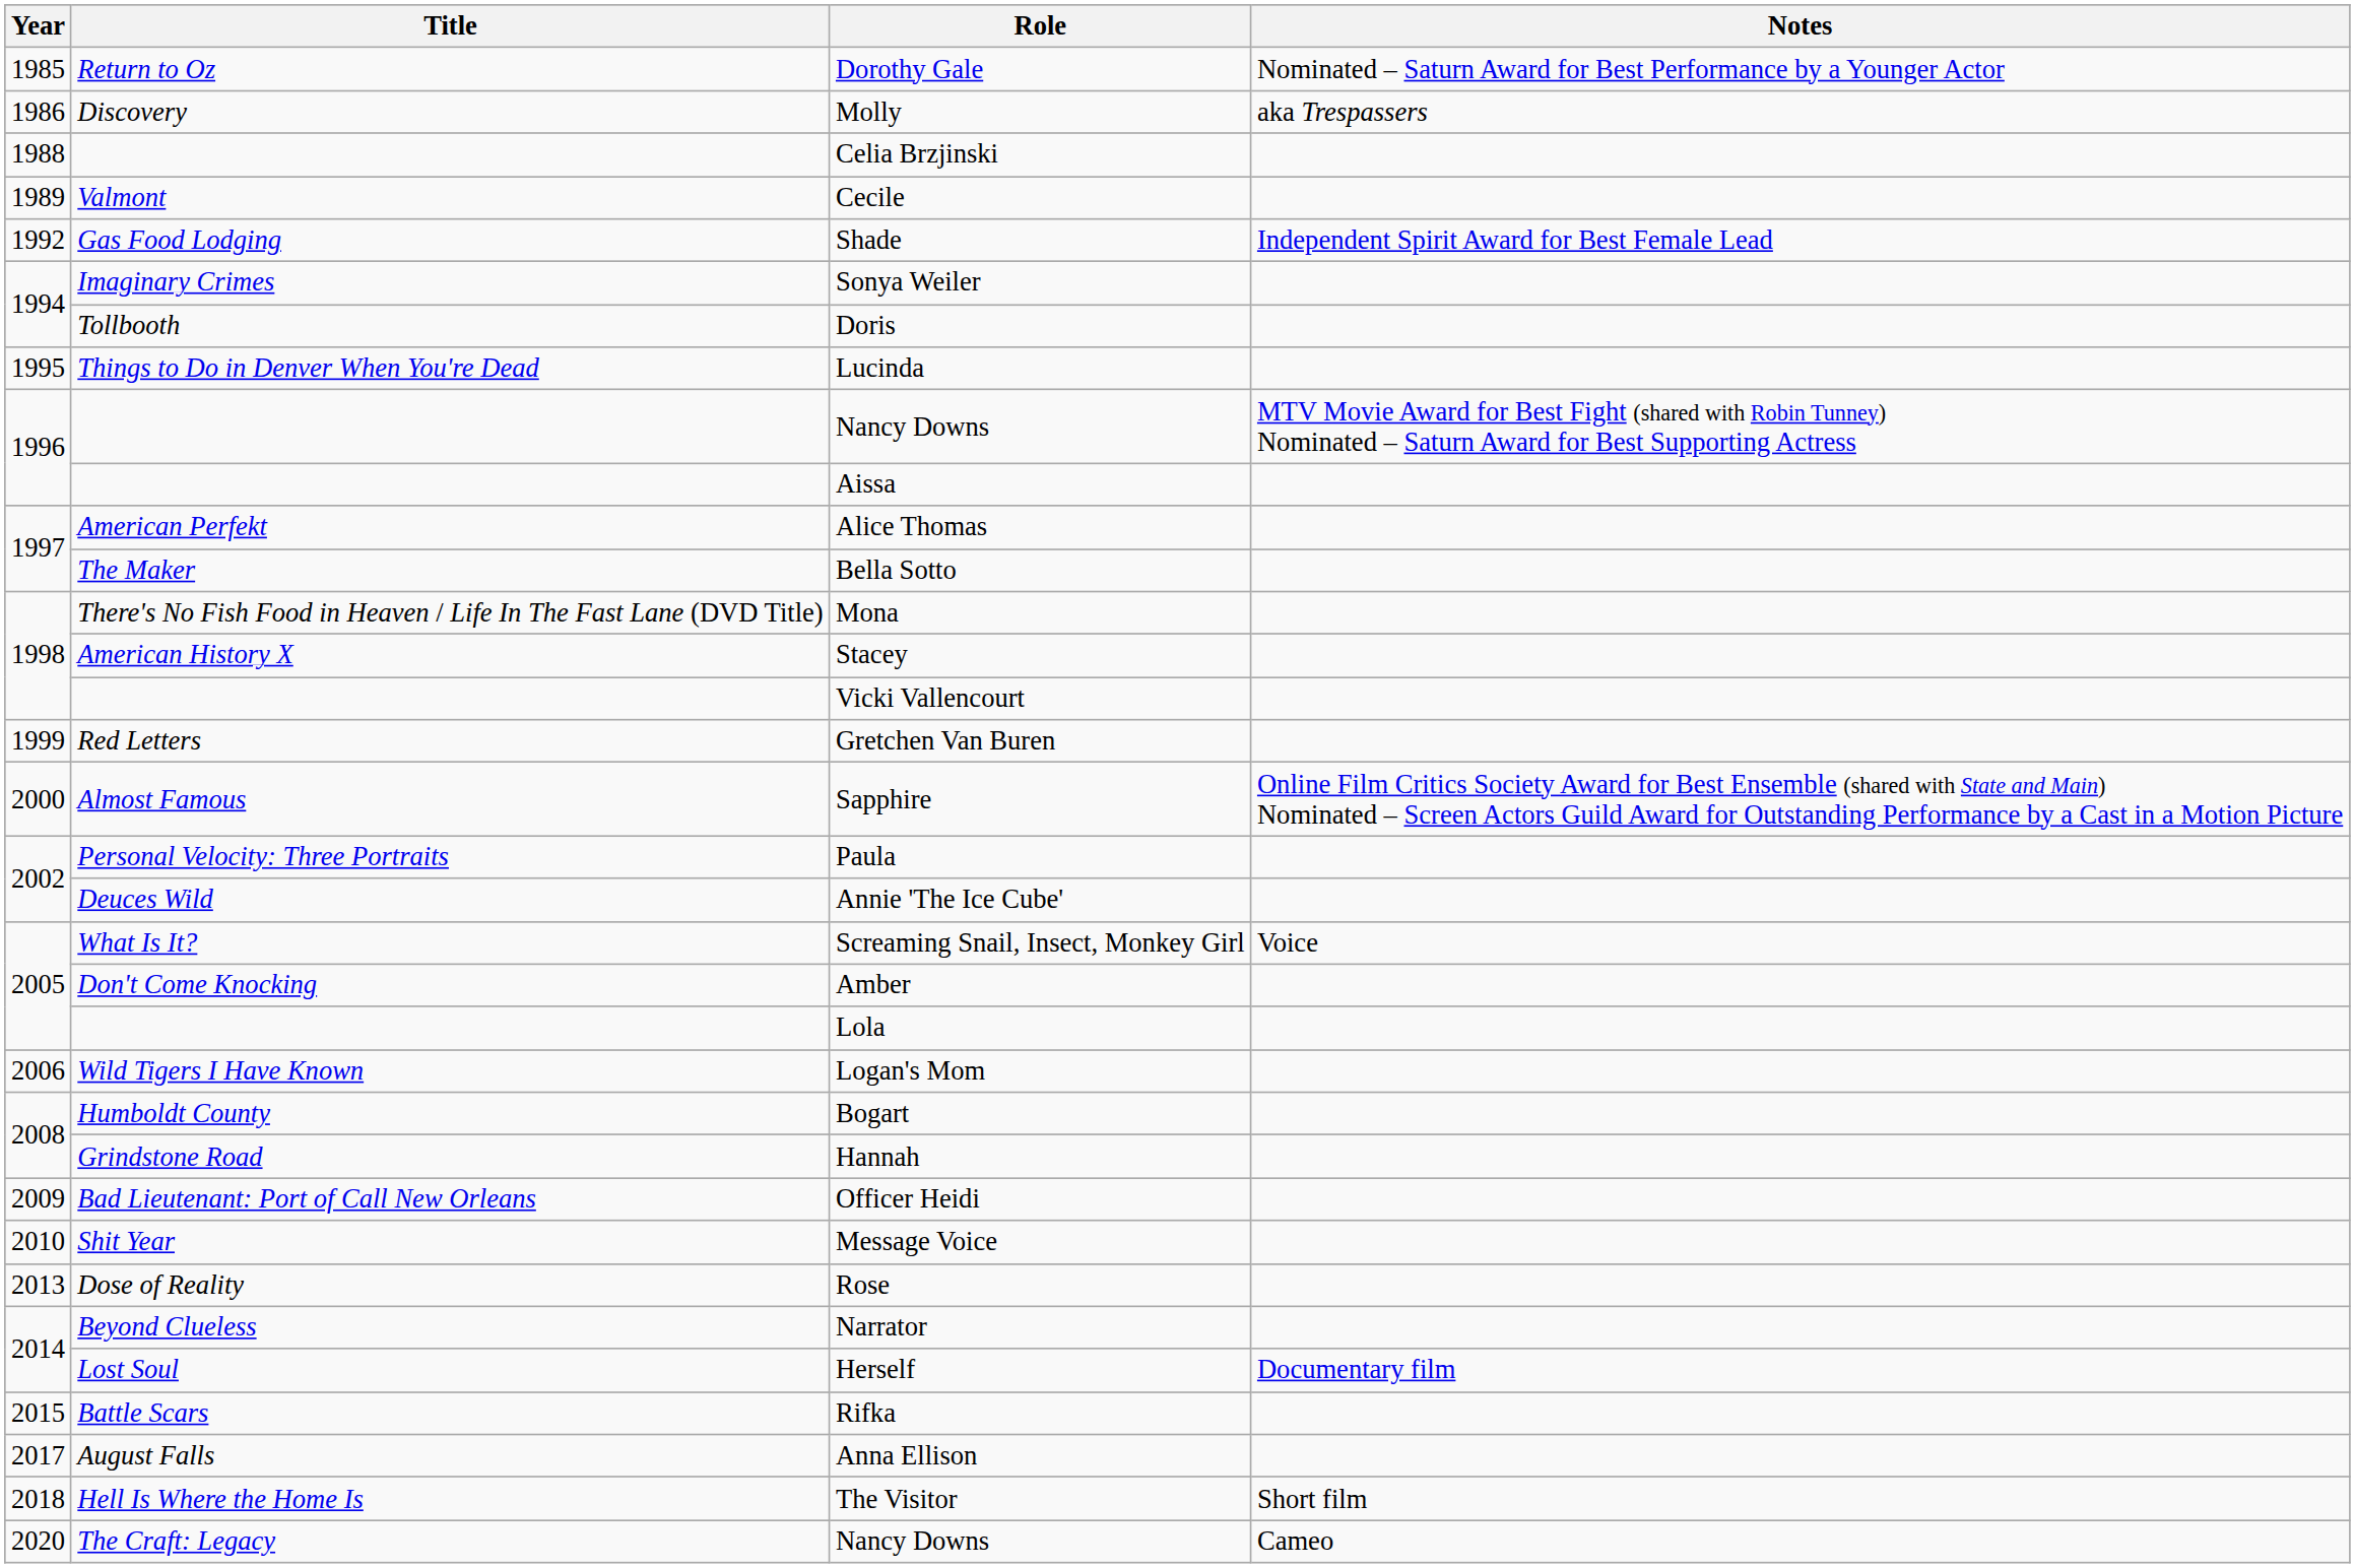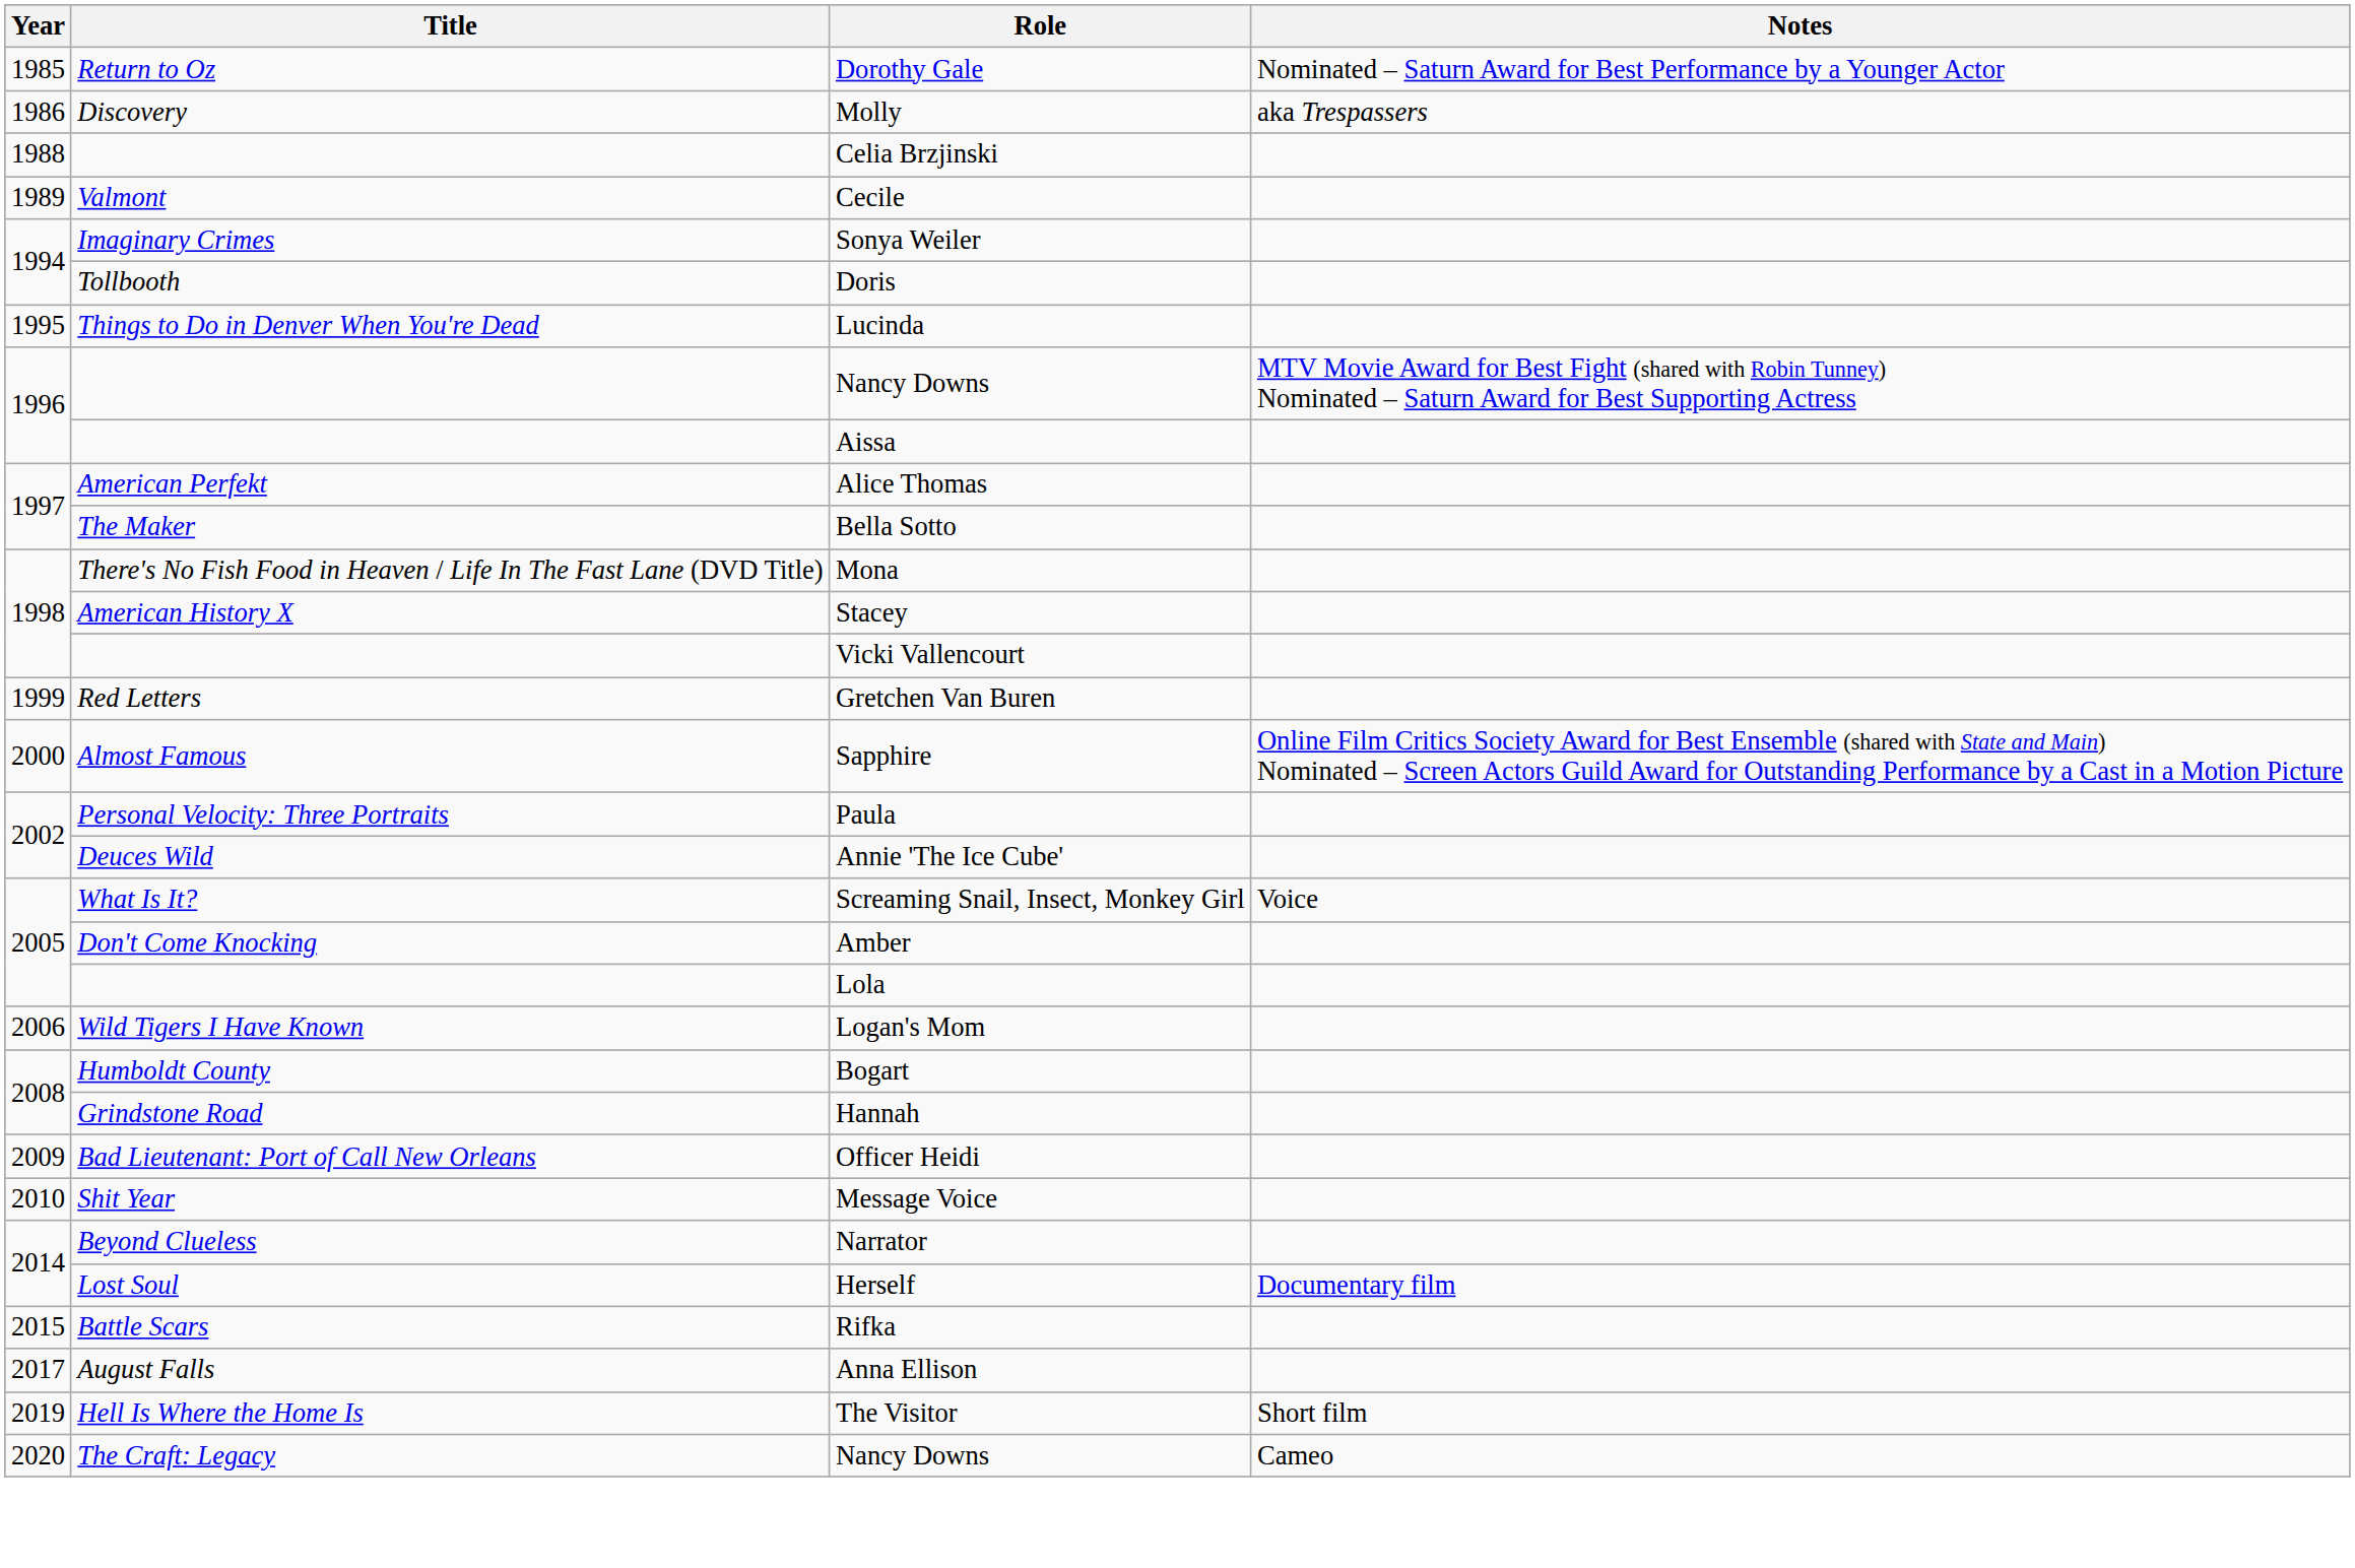 <table class="wikitable sortable">
 <tr>
 <th>Year</th>
 <th>Title</th>
 <th>Role</th>
 <th class="unsortable">Notes</th>
 </tr>
 <tr>
 <td>1985</td>
 <td><em><a href='#'>Return to Oz</a></em></td>
 <td><a href='#'>Dorothy Gale</a></td>
 <td>Nominated – <a href='#'>Saturn Award for Best Performance by a Younger Actor</a></td>
 </tr>
 <tr>
 <td>1986</td>
 <td><em>Discovery</em></td>
 <td>Molly</td>
 <td>aka <em>Trespassers</em></td>
 </tr>
 <tr>
 <td>1988</td>
 <td><em></em></td>
 <td>Celia Brzjinski</td>
 <td></td>
 </tr>
 <tr>
 <td>1989</td>
 <td><em><a href='#'>Valmont</a></em></td>
 <td>Cecile</td>
 <td></td>
-</tr>
-<tr>
-<td>1992</td>
-<td><em><a href='#'>Gas Food Lodging</a></em></td>
-<td>Shade</td>
-<td><a href='#'>Independent Spirit Award for Best Female Lead</a></td>
 </tr>
 <tr>
 <td rowspan="2">1994</td>
 <td><em><a href='#'>Imaginary Crimes</a></em></td>
 <td>Sonya Weiler</td>
 <td></td>
 </tr>
 <tr>
 <td><em>Tollbooth</em></td>
 <td>Doris</td>
 <td></td>
 </tr>
 <tr>
 <td>1995</td>
 <td><em><a href='#'>Things to Do in Denver When You're Dead</a></em></td>
 <td>Lucinda</td>
 <td></td>
 </tr>
 <tr>
 <td rowspan="2">1996</td>
 <td><em></em></td>
 <td>Nancy Downs</td>
 <td><a href='#'>MTV Movie Award for Best Fight</a> <small>(shared with <a href='#'>Robin Tunney</a>)</small><br>Nominated – <a href='#'>Saturn Award for Best Supporting Actress</a></td>
 </tr>
 <tr>
 <td><em></em></td>
 <td>Aissa</td>
 <td></td>
 </tr>
 <tr>
 <td rowspan="2">1997</td>
 <td><em><a href='#'>American Perfekt</a></em></td>
 <td>Alice Thomas</td>
 <td></td>
 </tr>
 <tr>
 <td><em><a href='#'>The Maker</a></em></td>
 <td>Bella Sotto</td>
 <td></td>
 </tr>
 <tr>
 <td rowspan="3">1998</td>
 <td><em>There's No Fish Food in Heaven</em> / <em>Life In The Fast Lane</em> (DVD Title) </td>
 <td>Mona</td>
 <td></td>
 </tr>
 <tr>
 <td><em><a href='#'>American History X</a></em></td>
 <td>Stacey</td>
 <td></td>
 </tr>
 <tr>
 <td><em></em></td>
 <td>Vicki Vallencourt</td>
 <td></td>
 </tr>
 <tr>
 <td>1999</td>
 <td><em>Red Letters</em></td>
 <td>Gretchen Van Buren</td>
 <td></td>
 </tr>
 <tr>
 <td>2000</td>
 <td><em><a href='#'>Almost Famous</a></em></td>
 <td>Sapphire</td>
 <td><a href='#'>Online Film Critics Society Award for Best Ensemble</a> <small>(shared with <em><a href='#'>State and Main</a></em>)</small><br>Nominated – <a href='#'>Screen Actors Guild Award for Outstanding Performance by a Cast in a Motion Picture</a></td>
 </tr>
 <tr>
 <td rowspan="2">2002</td>
 <td><em><a href='#'>Personal Velocity: Three Portraits</a></em></td>
 <td>Paula</td>
 <td></td>
 </tr>
 <tr>
 <td><em><a href='#'>Deuces Wild</a></em></td>
 <td>Annie 'The Ice Cube'</td>
 <td></td>
 </tr>
 <tr>
 <td rowspan="3">2005</td>
 <td><em><a href='#'>What Is It?</a></em></td>
 <td>Screaming Snail, Insect, Monkey Girl</td>
 <td>Voice</td>
 </tr>
 <tr>
 <td><em><a href='#'>Don't Come Knocking</a></em></td>
 <td>Amber</td>
 <td></td>
 </tr>
 <tr>
 <td><em></em></td>
 <td>Lola</td>
 <td></td>
 </tr>
 <tr>
 <td>2006</td>
 <td><em><a href='#'>Wild Tigers I Have Known</a></em></td>
 <td>Logan's Mom</td>
 <td></td>
 </tr>
 <tr>
 <td rowspan="2">2008</td>
 <td><em><a href='#'>Humboldt County</a></em></td>
 <td>Bogart</td>
 <td></td>
 </tr>
 <tr>
 <td><em><a href='#'>Grindstone Road</a></em></td>
 <td>Hannah</td>
 <td></td>
 </tr>
 <tr>
 <td>2009</td>
 <td><em><a href='#'>Bad Lieutenant: Port of Call New Orleans</a></em></td>
 <td>Officer Heidi</td>
 <td></td>
 </tr>
 <tr>
 <td>2010</td>
 <td><em><a href='#'>Shit Year</a></em></td>
 <td>Message Voice</td>
 <td></td>
 </tr>
 <tr>
-<td>2013</td>
-<td><em>Dose of Reality</em></td>
-<td>Rose</td>
-<td></td>
-</tr>
-<tr>
 <td rowspan="2">2014</td>
 <td><em><a href='#'>Beyond Clueless</a></em></td>
 <td>Narrator</td>
 <td></td>
 </tr>
 <tr>
 <td><em><a href='#'>Lost Soul</a></em></td>
 <td>Herself</td>
 <td><a href='#'>Documentary film</a></td>
 </tr>
 <tr>
 <td>2015</td>
 <td><em><a href='#'>Battle Scars</a></em></td>
 <td>Rifka</td>
 <td></td>
 </tr>
 <tr>
 <td>2017</td>
 <td><em>August Falls</em></td>
 <td>Anna Ellison</td>
 <td></td>
 </tr>
 <tr>
-<td>2018</td>
+<td>2019</td>
 <td><em><a href='#'>Hell Is Where the Home Is</a></em></td>
 <td>The Visitor</td>
 <td>Short film</td>
 </tr>
 <tr>
 <td>2020</td>
 <td><em><a href='#'>The Craft: Legacy</a></em></td>
 <td>Nancy Downs</td>
 <td>Cameo</td>
 </tr>
 </table>
